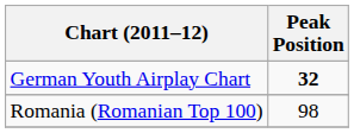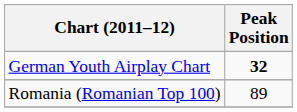 <table class="wikitable sortable">
 <tr>
 <th>Chart (2011–12)</th>
 <th>Peak<br>Position</th>
 </tr>
 <tr>
 </tr>
 <tr>
 </tr>
 <tr>
 </tr>
 <tr>
 <td align="left"><a href='#'>German Youth Airplay Chart</a></td>
 <td align="center"><strong>32</strong></td>
 </tr>
 <tr>
 </tr>
 <tr>
 </tr>
 <tr>
 </tr>
 <tr>
 <td>Romania (<a href='#'>Romanian Top 100</a>)</td>
-<td style="text-align:center;">98</td>
+<td style="text-align:center;">89</td>
 </tr>
 <tr>
 </tr>
 </table>
